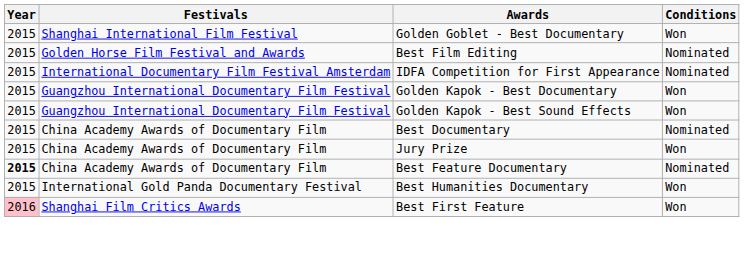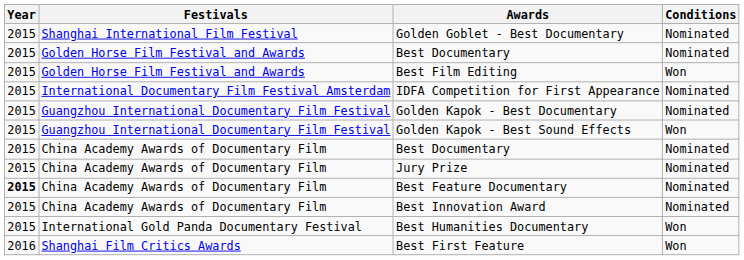 <table class="wikitable">
 <tr>
 <th>Year</th>
 <th>Festivals</th>
 <th>Awards</th>
 <th>Conditions</th>
 </tr>
 <tr>
 <td>2015</td>
 <td><a href='#'>Shanghai International Film Festival</a></td>
 <td>Golden Goblet - Best Documentary</td>
-<td>Won</td>
+<td>Nominated</td>
+</tr>
+<tr>
+<td>2015</td>
+<td><a href='#'>Golden Horse Film Festival and Awards</a></td>
+<td>Best Documentary</td>
+<td>Nominated</td>
 </tr>
 <tr>
 <td>2015</td>
 <td><a href='#'>Golden Horse Film Festival and Awards</a></td>
 <td>Best Film Editing</td>
-<td>Nominated</td>
+<td>Won</td>
 </tr>
 <tr>
 <td>2015</td>
 <td><a href='#'>International Documentary Film Festival Amsterdam</a></td>
 <td>IDFA Competition for First Appearance</td>
 <td>Nominated</td>
 </tr>
 <tr>
 <td>2015</td>
 <td><a href='#'>Guangzhou International Documentary Film Festival</a></td>
 <td>Golden Kapok - Best Documentary</td>
-<td>Won</td>
+<td>Nominated</td>
 </tr>
 <tr>
 <td>2015</td>
 <td><a href='#'>Guangzhou International Documentary Film Festival</a></td>
 <td>Golden Kapok - Best Sound Effects</td>
 <td>Won</td>
 </tr>
 <tr>
 <td>2015</td>
 <td>China Academy Awards of Documentary Film</td>
 <td>Best Documentary</td>
 <td>Nominated</td>
 </tr>
 <tr>
 <td>2015</td>
 <td>China Academy Awards of Documentary Film</td>
 <td>Jury Prize</td>
-<td>Won</td>
+<td>Nominated</td>
 </tr>
 <tr>
 <td><strong>2015</strong></td>
 <td>China Academy Awards of Documentary Film</td>
 <td>Best Feature Documentary</td>
 <td>Nominated</td>
 </tr>
 <tr>
 <td>2015</td>
+<td>China Academy Awards of Documentary Film</td>
+<td>Best Innovation Award</td>
+<td>Nominated</td>
+</tr>
+<tr>
+<td>2015</td>
 <td>International Gold Panda Documentary Festival</td>
 <td>Best Humanities Documentary</td>
 <td>Won</td>
 </tr>
 <tr>
-<td style="background: pink;">2016</td>
+<td>2016</td>
 <td><a href='#'>Shanghai Film Critics Awards</a></td>
 <td>Best First Feature</td>
 <td>Won</td>
 </tr>
 </table>
